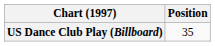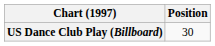 <table class="wikitable plainrowheaders" style="text-align:center">
 <tr>
 <th scope="col">Chart (1997)</th>
 <th scope="col">Position</th>
 </tr>
 <tr>
 <th scope="row">US Dance Club Play (<em>Billboard</em>)</th>
-<td>35</td>
+<td>30</td>
 </tr>
 </table>
